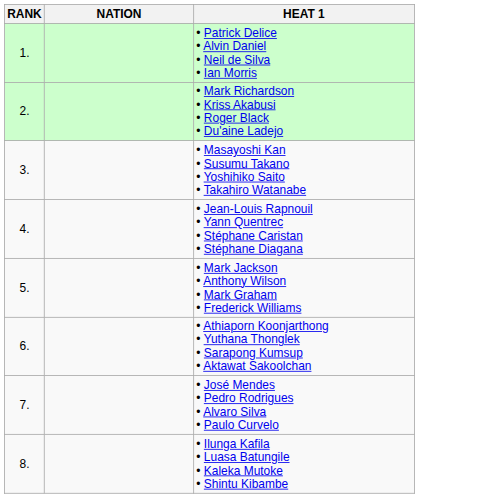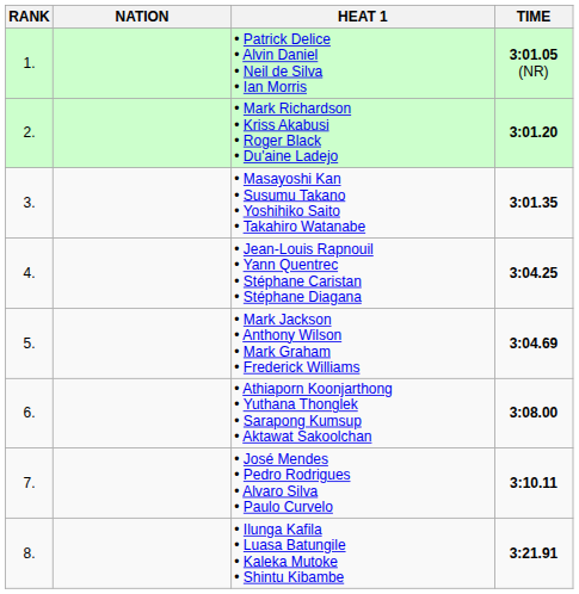 <table class="wikitable" style="border-collapse: collapse; font-size: 90%;">
 <tr>
 <th>RANK</th>
 <th style="width: 12em">NATION</th>
 <th style="width: 18em">HEAT 1</th>
+<th style="width: 5em">TIME</th>
 </tr>
 <tr style="background:#ccffcc;">
 <td align="center">1.</td>
 <td align="center"></td>
 <td>• <a href='#'>Patrick Delice</a><br>• <a href='#'>Alvin Daniel</a><br>• <a href='#'>Neil de Silva</a><br>• <a href='#'>Ian Morris</a></td>
+<td align="center"><strong>3:01.05</strong><br>(NR)</td>
 </tr>
 <tr style="background:#ccffcc;">
 <td align="center">2.</td>
 <td align="center"></td>
 <td>• <a href='#'>Mark Richardson</a><br>• <a href='#'>Kriss Akabusi</a><br>• <a href='#'>Roger Black</a><br>• <a href='#'>Du'aine Ladejo</a></td>
+<td align="center"><strong>3:01.20</strong></td>
 </tr>
 <tr>
 <td align="center">3.</td>
 <td align="center"></td>
 <td>• <a href='#'>Masayoshi Kan</a><br>• <a href='#'>Susumu Takano</a><br>• <a href='#'>Yoshihiko Saito</a><br>• <a href='#'>Takahiro Watanabe</a></td>
+<td align="center"><strong>3:01.35</strong></td>
 </tr>
 <tr>
 <td align="center">4.</td>
 <td align="center"></td>
 <td>• <a href='#'>Jean-Louis Rapnouil</a><br>• <a href='#'>Yann Quentrec</a><br>• <a href='#'>Stéphane Caristan</a><br>• <a href='#'>Stéphane Diagana</a></td>
+<td align="center"><strong>3:04.25</strong></td>
 </tr>
 <tr>
 <td align="center">5.</td>
 <td align="center"></td>
 <td>• <a href='#'>Mark Jackson</a><br>• <a href='#'>Anthony Wilson</a><br>• <a href='#'>Mark Graham</a><br>• <a href='#'>Frederick Williams</a></td>
+<td align="center"><strong>3:04.69</strong></td>
 </tr>
 <tr>
 <td align="center">6.</td>
 <td align="center"></td>
 <td>• <a href='#'>Athiaporn Koonjarthong</a><br>• <a href='#'>Yuthana Thonglek</a><br>• <a href='#'>Sarapong Kumsup</a><br>• <a href='#'>Aktawat Sakoolchan</a></td>
+<td align="center"><strong>3:08.00</strong></td>
 </tr>
 <tr>
 <td align="center">7.</td>
 <td align="center"></td>
 <td>• <a href='#'>José Mendes</a><br>• <a href='#'>Pedro Rodrigues</a><br>• <a href='#'>Alvaro Silva</a><br>• <a href='#'>Paulo Curvelo</a></td>
+<td align="center"><strong>3:10.11</strong></td>
 </tr>
 <tr>
 <td align="center">8.</td>
 <td align="center"></td>
 <td>• <a href='#'>Ilunga Kafila</a><br>• <a href='#'>Luasa Batungile</a><br>• <a href='#'>Kaleka Mutoke</a><br>• <a href='#'>Shintu Kibambe</a></td>
+<td align="center"><strong>3:21.91</strong></td>
 </tr>
 </table>
